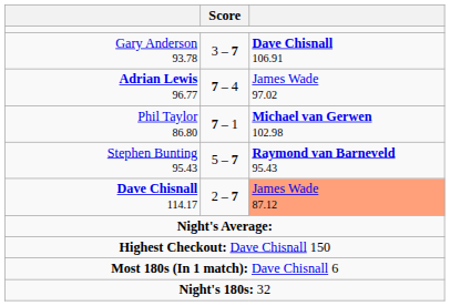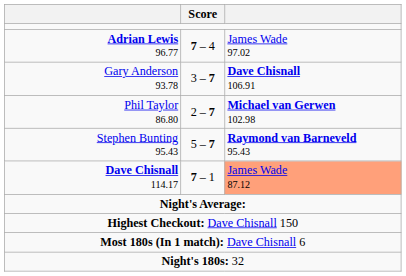 <table class=wikitable style="text-align:center">
 <tr>
 <th width=225></th>
 <th width=50>Score</th>
 <th width=225></th>
 </tr>
 <tr align=centre>
 <td colspan="3"></td>
 </tr>
 <tr align=left>
+<td align=right><strong><a href='#'>Adrian Lewis</a></strong>  <br><small><span>96.77</span></small></td>
+<td align=center><strong>7</strong> – 4</td>
+<td> <a href='#'>James Wade</a> <br><small><span>97.02</span></small></td>
+</tr>
+<tr align=left>
 <td align=right><a href='#'>Gary Anderson</a>  <br><small><span>93.78</span></small></td>
 <td align=center>3 – <strong>7</strong></td>
 <td> <strong><a href='#'>Dave Chisnall</a></strong> <br><small><span>106.91</span></small></td>
 </tr>
 <tr align=left>
-<td align=right><strong><a href='#'>Adrian Lewis</a></strong>  <br><small><span>96.77</span></small></td>
-<td align=center><strong>7</strong> – 4</td>
-<td> <a href='#'>James Wade</a> <br><small><span>97.02</span></small></td>
-</tr>
-<tr align=left>
 <td align=right><a href='#'>Phil Taylor</a>  <br><small><span>86.80</span></small></td>
-<td align=center><strong>7</strong> – 1</td>
+<td align=center>2 – <strong>7</strong></td>
 <td> <strong><a href='#'>Michael van Gerwen</a></strong> <br><small><span>102.98</span></small></td>
 </tr>
 <tr align=left>
 <td align=right><a href='#'>Stephen Bunting</a>  <br><small><span>95.43</span></small></td>
 <td align=center>5 – <strong>7</strong></td>
 <td> <strong><a href='#'>Raymond van Barneveld</a></strong> <br><small><span>95.43</span></small></td>
 </tr>
 <tr align=left>
 <td align=right><strong><a href='#'>Dave Chisnall</a></strong>  <br><small><span>114.17</span></small></td>
-<td align=center>2 – <strong>7</strong></td>
+<td align=center><strong>7</strong> – 1</td>
 <td style="background: lightsalmon;"> <a href='#'>James Wade</a> <br><small><span>87.12</span></small></td>
 </tr>
 <tr align=center>
 <td colspan="3"><strong>Night's Average:</strong> </td>
 </tr>
 <tr align=center>
 <td colspan="3"><strong>Highest Checkout:</strong>  <a href='#'>Dave Chisnall</a> 150</td>
 </tr>
 <tr align=center>
 <td colspan="3"><strong>Most 180s (In 1 match):</strong>  <a href='#'>Dave Chisnall</a> 6</td>
 </tr>
 <tr align=center>
 <td colspan="3"><strong>Night's 180s:</strong> 32</td>
 </tr>
 </table>
